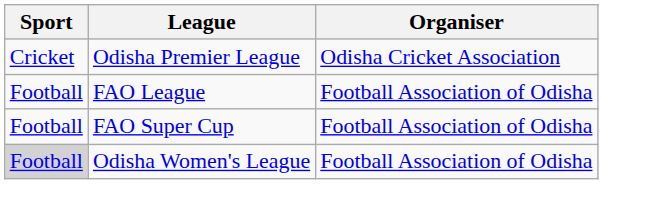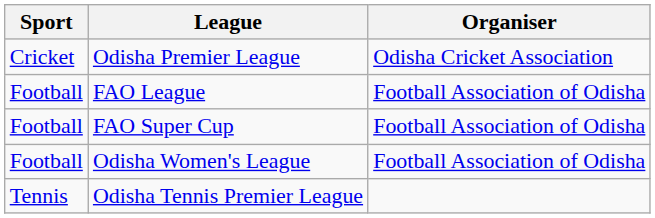 <table class="wikitable sortable">
 <tr>
 <th>Sport</th>
 <th>League</th>
 <th>Organiser</th>
 </tr>
 <tr>
 <td><a href='#'>Cricket</a></td>
 <td><a href='#'>Odisha Premier League</a></td>
 <td><a href='#'>Odisha Cricket Association</a></td>
 </tr>
 <tr>
 <td><a href='#'>Football</a></td>
 <td><a href='#'>FAO League</a></td>
 <td><a href='#'>Football Association of Odisha</a></td>
 </tr>
 <tr>
 <td><a href='#'>Football</a></td>
 <td><a href='#'>FAO Super Cup</a></td>
 <td><a href='#'>Football Association of Odisha</a></td>
 </tr>
 <tr>
-<td style="background: lightgrey;"><a href='#'>Football</a></td>
+<td><a href='#'>Football</a></td>
 <td><a href='#'>Odisha Women's League</a></td>
 <td><a href='#'>Football Association of Odisha</a></td>
 </tr>
+<tr>
+<td><a href='#'>Tennis</a></td>
+<td><a href='#'>Odisha Tennis Premier League</a></td>
+<td></td>
+</tr>
 </table>
